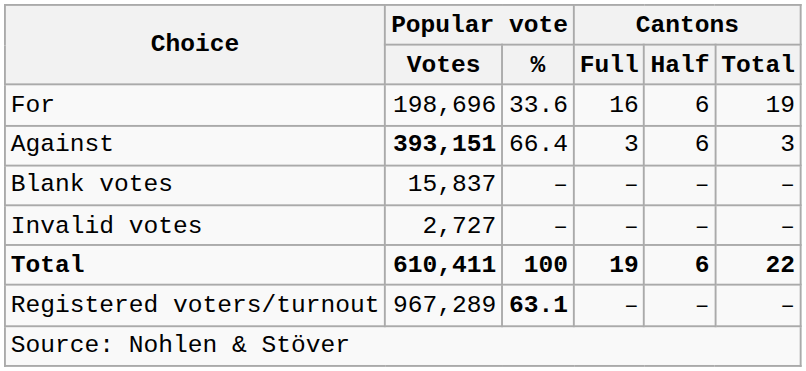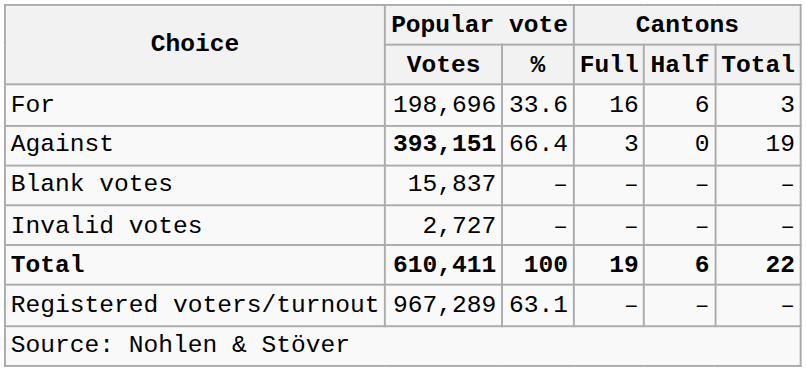 <table class=wikitable style=text-align:right>
 <tr>
 <th rowspan=2>Choice</th>
 <th colspan=2>Popular vote</th>
 <th colspan=3>Cantons</th>
 </tr>
 <tr>
 <th>Votes</th>
 <th>%</th>
 <th>Full</th>
 <th>Half</th>
 <th>Total</th>
 </tr>
 <tr>
 <td align=left>For</td>
 <td>198,696</td>
 <td>33.6</td>
 <td>16</td>
 <td>6</td>
-<td>19</td>
+<td>3</td>
 </tr>
 <tr>
 <td align=left>Against</td>
 <td><strong>393,151</strong></td>
 <td>66.4</td>
 <td>3</td>
-<td>6</td>
-<td>3</td>
+<td>0</td>
+<td>19</td>
 </tr>
 <tr>
 <td align=left>Blank votes</td>
 <td>15,837</td>
 <td>–</td>
 <td>–</td>
 <td>–</td>
 <td>–</td>
 </tr>
 <tr>
 <td align=left>Invalid votes</td>
 <td>2,727</td>
 <td>–</td>
 <td>–</td>
 <td>–</td>
 <td>–</td>
 </tr>
 <tr>
 <td align=left><strong>Total</strong></td>
 <td><strong>610,411</strong></td>
 <td><strong>100</strong></td>
 <td><strong>19</strong></td>
 <td><strong>6</strong></td>
 <td><strong>22</strong></td>
 </tr>
 <tr>
 <td align=left>Registered voters/turnout</td>
 <td>967,289</td>
-<td><strong>63.1</strong></td>
+<td>63.1</td>
 <td>–</td>
 <td>–</td>
 <td>–</td>
 </tr>
 <tr>
 <td align=left colspan=6>Source: Nohlen & Stöver</td>
 </tr>
 </table>
